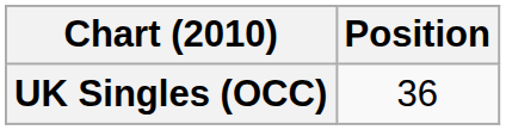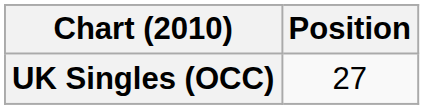 <table class="wikitable plainrowheaders" style="text-align:center">
 <tr>
 <th>Chart (2010)</th>
 <th>Position</th>
 </tr>
 <tr>
 <th scope="row">UK Singles (OCC)</th>
-<td>36</td>
+<td>27</td>
 </tr>
 </table>
